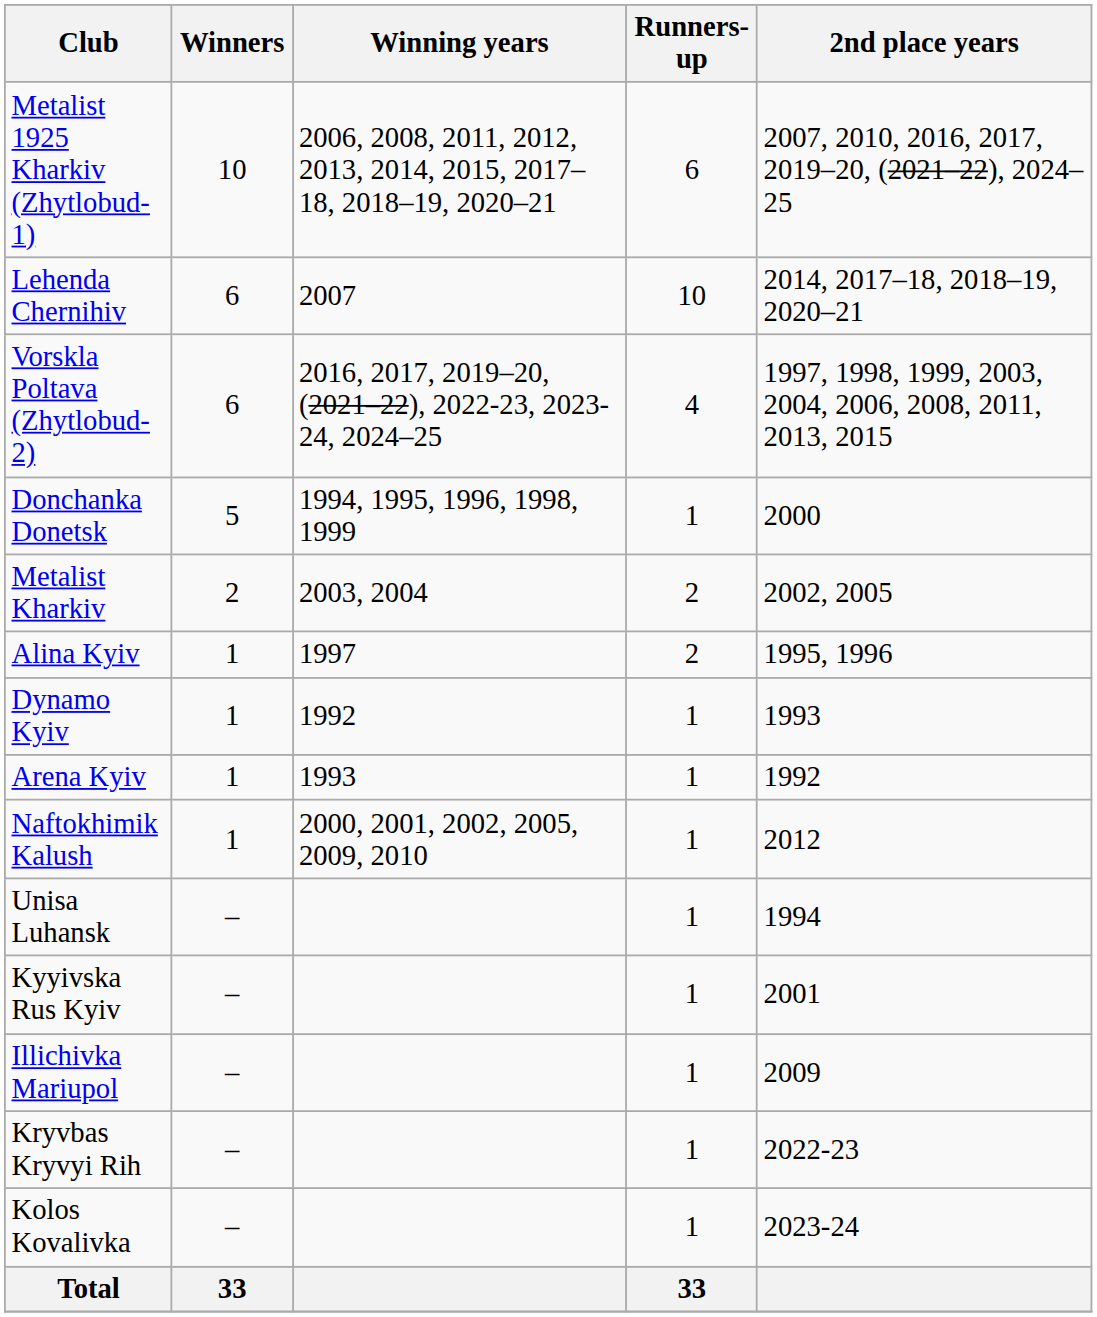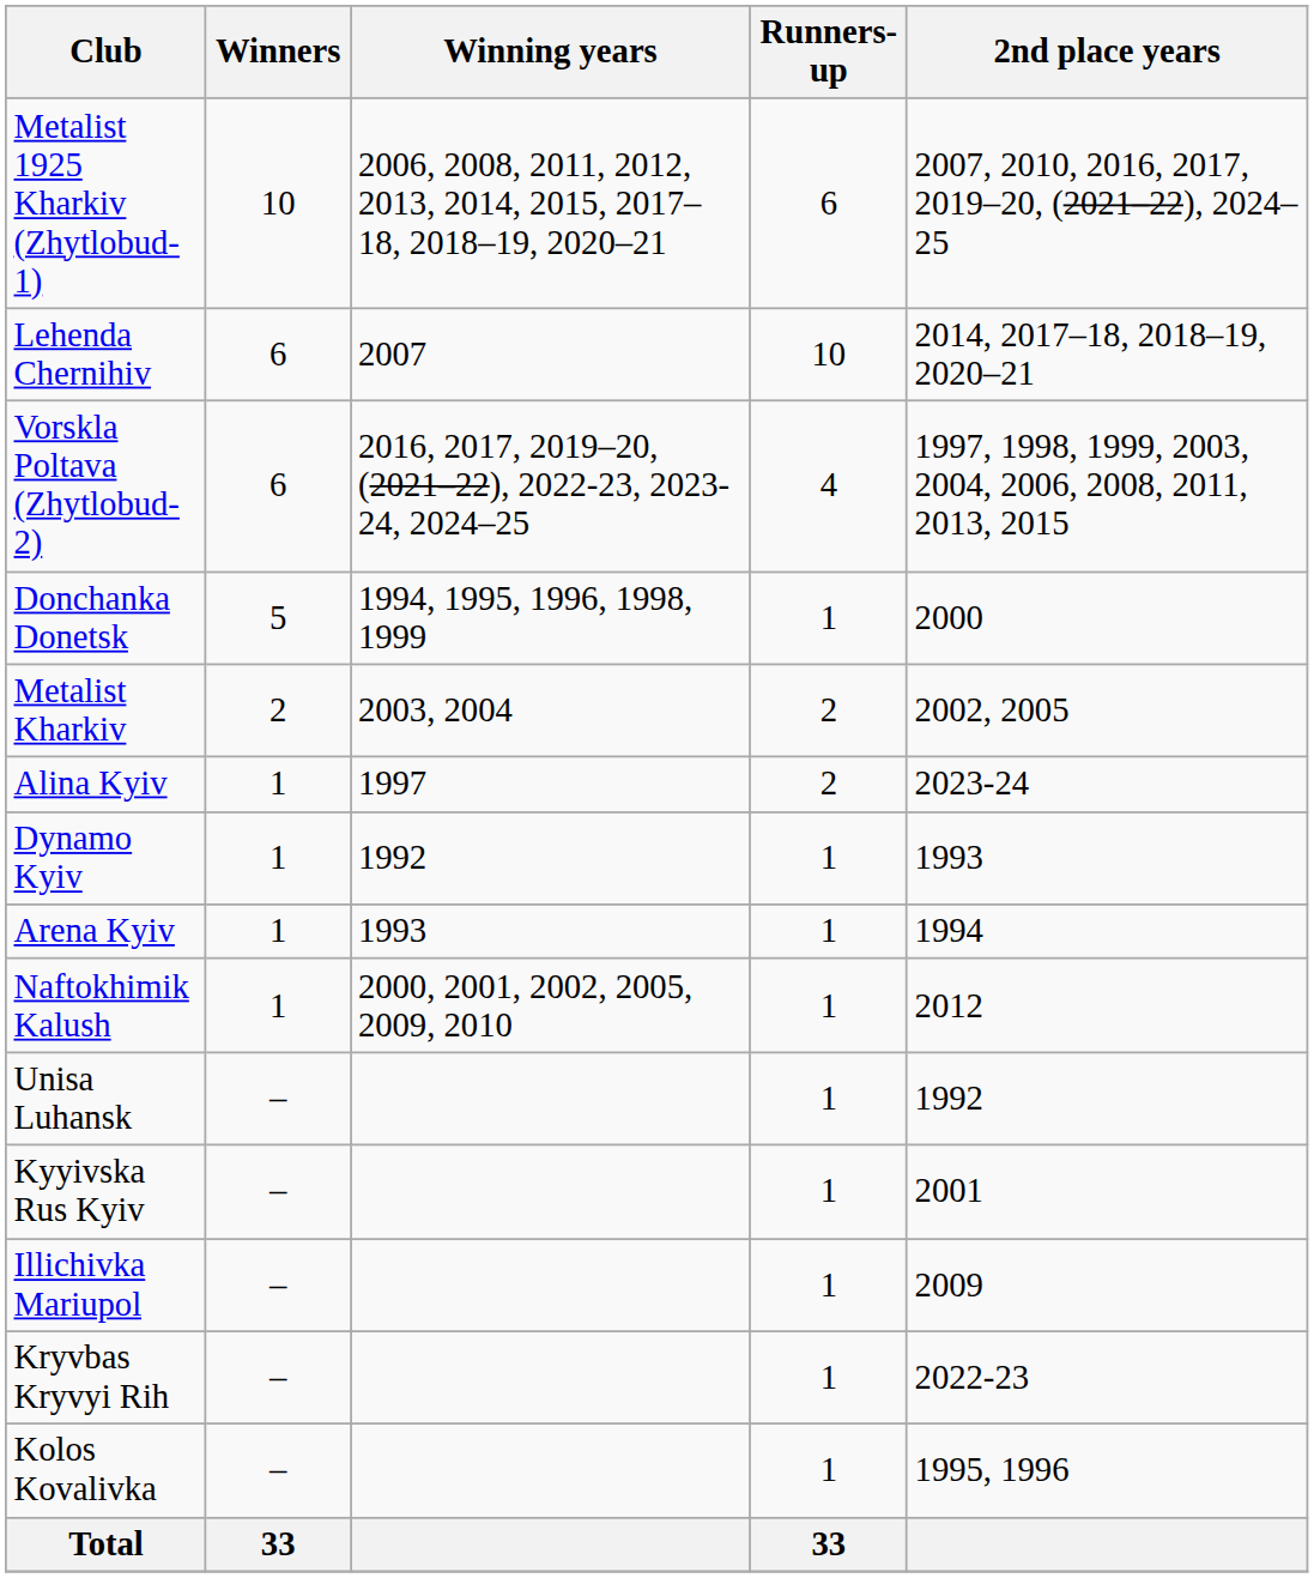 <table class="wikitable">
 <tr>
 <th style="width:15%;">Club</th>
 <th style="width:9%;">Winners</th>
 <th style="width:30%;">Winning years</th>
 <th style="width:9%;">Runners-up</th>
 <th style="width:30%;">2nd place years</th>
 </tr>
 <tr>
 <td><a href='#'>Metalist 1925 Kharkiv (Zhytlobud-1)</a></td>
 <td align=center>10</td>
 <td>2006, 2008, 2011, 2012, 2013, 2014, 2015, 2017–18, 2018–19, 2020–21</td>
 <td align=center>6</td>
 <td>2007, 2010, 2016, 2017, 2019–20, (<del>2021–22</del>), 2024–25</td>
 </tr>
 <tr>
 <td><a href='#'>Lehenda Chernihiv</a></td>
 <td align=center>6</td>
 <td>2007</td>
 <td align=center>10</td>
 <td>2014, 2017–18, 2018–19, 2020–21</td>
 </tr>
 <tr>
 <td><a href='#'>Vorskla Poltava (Zhytlobud-2)</a></td>
 <td align=center>6</td>
 <td>2016, 2017, 2019–20, (<del>2021–22</del>), 2022-23, 2023-24, 2024–25</td>
 <td align=center>4</td>
 <td>1997, 1998, 1999, 2003, 2004, 2006, 2008, 2011, 2013, 2015</td>
 </tr>
 <tr>
 <td><a href='#'>Donchanka Donetsk</a></td>
 <td align=center>5</td>
 <td>1994, 1995, 1996, 1998, 1999</td>
 <td align=center>1</td>
 <td>2000</td>
 </tr>
 <tr>
 <td><a href='#'>Metalist Kharkiv</a></td>
 <td align=center>2</td>
 <td>2003, 2004</td>
 <td align=center>2</td>
 <td>2002, 2005</td>
 </tr>
 <tr>
 <td><a href='#'>Alina Kyiv</a></td>
 <td align=center>1</td>
 <td>1997</td>
 <td align=center>2</td>
-<td>1995, 1996</td>
+<td>2023-24</td>
 </tr>
 <tr>
 <td><a href='#'>Dynamo Kyiv</a></td>
 <td align=center>1</td>
 <td>1992</td>
 <td align=center>1</td>
 <td>1993</td>
 </tr>
 <tr>
 <td><a href='#'>Arena Kyiv</a></td>
 <td align=center>1</td>
 <td>1993</td>
 <td align=center>1</td>
-<td>1992</td>
+<td>1994</td>
 </tr>
 <tr>
 <td><a href='#'>Naftokhimik Kalush</a></td>
 <td align=center>1</td>
 <td>2000, 2001, 2002, 2005, 2009, 2010</td>
 <td align=center>1</td>
 <td>2012</td>
 </tr>
 <tr>
 <td>Unisa Luhansk</td>
 <td align=center>–</td>
 <td></td>
 <td align=center>1</td>
-<td>1994</td>
+<td>1992</td>
 </tr>
 <tr>
 <td>Kyyivska Rus Kyiv</td>
 <td align=center>–</td>
 <td></td>
 <td align=center>1</td>
 <td>2001</td>
 </tr>
 <tr>
 <td><a href='#'>Illichivka Mariupol</a></td>
 <td align=center>–</td>
 <td></td>
 <td align=center>1</td>
 <td>2009</td>
 </tr>
 <tr>
 <td>Kryvbas Kryvyi Rih</td>
 <td align=center>–</td>
 <td></td>
 <td align=center>1</td>
 <td>2022-23</td>
 </tr>
 <tr>
 <td>Kolos Kovalivka</td>
 <td align=center>–</td>
 <td></td>
 <td align=center>1</td>
-<td>2023-24</td>
+<td>1995, 1996</td>
 </tr>
 <tr>
 <th>Total</th>
 <th>33</th>
 <th></th>
 <th>33</th>
 <th></th>
 </tr>
 <tr>
 </tr>
 </table>
